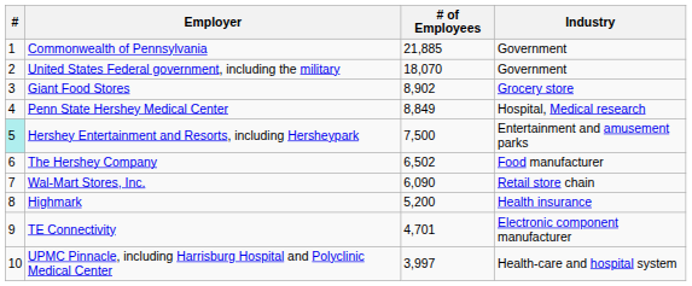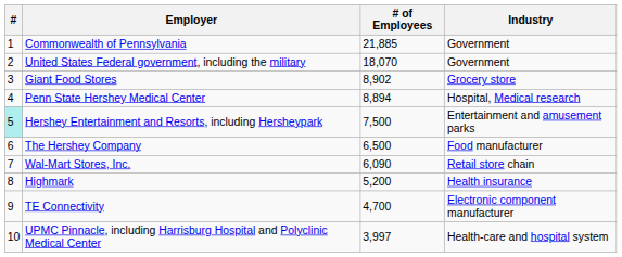 <table class="wikitable">
 <tr>
 <th>#</th>
 <th>Employer</th>
 <th># of Employees</th>
 <th>Industry</th>
 </tr>
 <tr>
 <td>1</td>
 <td><a href='#'>Commonwealth of Pennsylvania</a></td>
 <td>21,885</td>
 <td>Government</td>
 </tr>
 <tr>
 <td>2</td>
 <td><a href='#'>United States Federal government</a>, including the <a href='#'>military</a></td>
 <td>18,070</td>
 <td>Government</td>
 </tr>
 <tr>
 <td>3</td>
 <td><a href='#'>Giant Food Stores</a></td>
 <td>8,902</td>
 <td><a href='#'>Grocery store</a></td>
 </tr>
 <tr>
 <td>4</td>
 <td><a href='#'>Penn State Hershey Medical Center</a></td>
-<td>8,849</td>
+<td>8,894</td>
 <td>Hospital, <a href='#'>Medical research</a></td>
 </tr>
 <tr>
 <td style="background: paleturquoise;">5</td>
 <td><a href='#'>Hershey Entertainment and Resorts</a>, including <a href='#'>Hersheypark</a></td>
 <td>7,500</td>
 <td>Entertainment and <a href='#'>amusement</a> parks</td>
 </tr>
 <tr>
 <td>6</td>
 <td><a href='#'>The Hershey Company</a></td>
-<td>6,502</td>
+<td>6,500</td>
 <td><a href='#'>Food</a> manufacturer</td>
 </tr>
 <tr>
 <td>7</td>
 <td><a href='#'>Wal-Mart Stores, Inc.</a></td>
 <td>6,090</td>
 <td><a href='#'>Retail store</a> chain</td>
 </tr>
 <tr>
 <td>8</td>
 <td><a href='#'>Highmark</a></td>
 <td>5,200</td>
 <td><a href='#'>Health insurance</a></td>
 </tr>
 <tr>
 <td>9</td>
 <td><a href='#'>TE Connectivity</a></td>
-<td>4,701</td>
+<td>4,700</td>
 <td><a href='#'>Electronic component</a> manufacturer</td>
 </tr>
 <tr>
 <td>10</td>
 <td><a href='#'>UPMC Pinnacle</a>, including <a href='#'>Harrisburg Hospital</a> and <a href='#'>Polyclinic Medical Center</a></td>
 <td>3,997</td>
 <td>Health-care and <a href='#'>hospital</a> system</td>
 </tr>
 </table>
